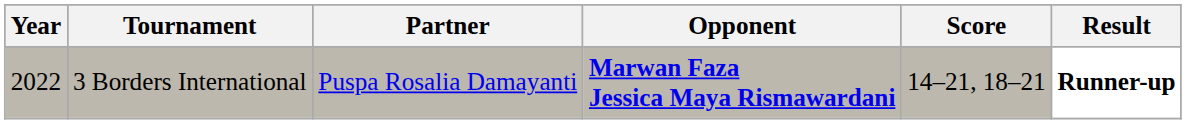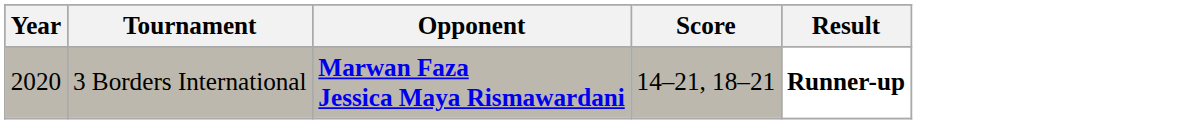 <table class="sortable wikitable" style="font-size: 90%;">
 <tr>
 <th>Year</th>
 <th>Tournament</th>
-<th>Partner</th>
 <th>Opponent</th>
 <th>Score</th>
 <th>Result</th>
 </tr>
 <tr style="background:#BDB8AD">
-<td align="center">2022</td>
+<td align="center">2020</td>
 <td align="left">3 Borders International</td>
-<td align="left"> <a href='#'>Puspa Rosalia Damayanti</a></td>
 <td align="left"><strong> <a href='#'>Marwan Faza</a><br> <a href='#'>Jessica Maya Rismawardani</a></strong></td>
 <td align="left">14–21, 18–21</td>
 <td style="text-align:left; background:white"> <strong>Runner-up</strong></td>
 </tr>
 </table>
